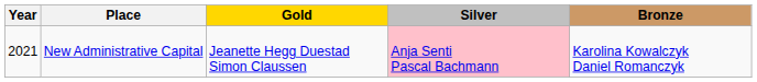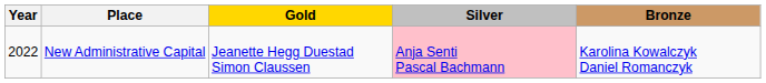 <table class="wikitable">
 <tr>
 <th>Year</th>
 <th>Place</th>
 <th style="background:gold"    width="210">Gold</th>
 <th style="background:silver"  width="210">Silver</th>
 <th style="background:#cc9966" width="210">Bronze</th>
 </tr>
 <tr>
-<td>2021</td>
+<td>2022</td>
 <td> <a href='#'>New Administrative Capital</a></td>
 <td><br><a href='#'>Jeanette Hegg Duestad</a><br><a href='#'>Simon Claussen</a></td>
 <td style="background: pink;"><br><a href='#'>Anja Senti</a><br><a href='#'>Pascal Bachmann</a></td>
 <td><br><a href='#'>Karolina Kowalczyk</a><br><a href='#'>Daniel Romanczyk</a></td>
 </tr>
 </table>
